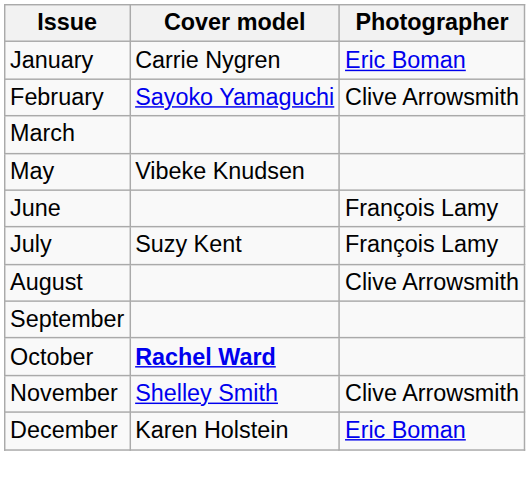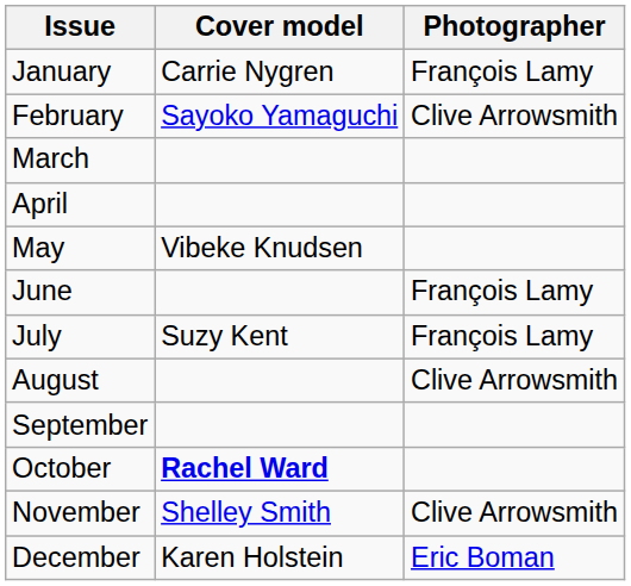 <table class="sortable wikitable">
 <tr>
 <th>Issue</th>
 <th>Cover model</th>
 <th>Photographer</th>
 </tr>
 <tr>
 <td>January</td>
 <td>Carrie Nygren</td>
-<td><a href='#'>Eric Boman</a></td>
+<td>François Lamy</td>
 </tr>
 <tr>
 <td>February</td>
 <td><a href='#'>Sayoko Yamaguchi</a></td>
 <td>Clive Arrowsmith</td>
 </tr>
 <tr>
 <td>March</td>
+<td></td>
+<td></td>
+</tr>
+<tr>
+<td>April</td>
 <td></td>
 <td></td>
 </tr>
 <tr>
 <td>May</td>
 <td>Vibeke Knudsen</td>
 <td></td>
 </tr>
 <tr>
 <td>June</td>
 <td></td>
 <td>François Lamy</td>
 </tr>
 <tr>
 <td>July</td>
 <td>Suzy Kent</td>
 <td>François Lamy</td>
 </tr>
 <tr>
 <td>August</td>
 <td></td>
 <td>Clive Arrowsmith</td>
 </tr>
 <tr>
 <td>September</td>
 <td></td>
 <td></td>
 </tr>
 <tr>
 <td>October</td>
 <td><strong><a href='#'>Rachel Ward</a></strong></td>
 <td></td>
 </tr>
 <tr>
 <td>November</td>
 <td><a href='#'>Shelley Smith</a></td>
 <td>Clive Arrowsmith</td>
 </tr>
 <tr>
 <td>December</td>
 <td>Karen Holstein</td>
 <td><a href='#'>Eric Boman</a></td>
 </tr>
 </table>
